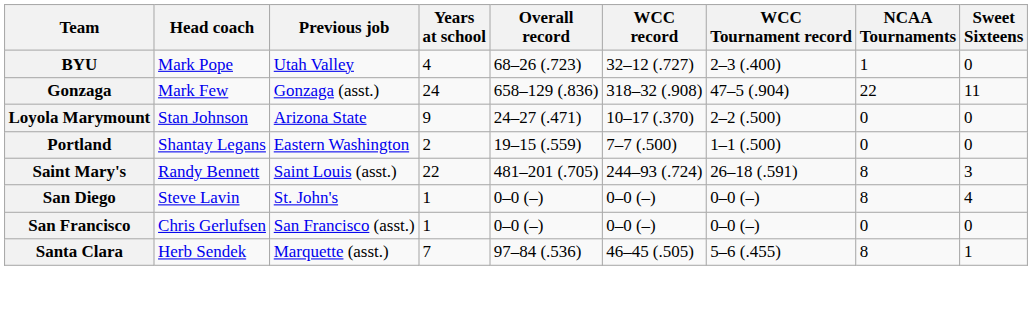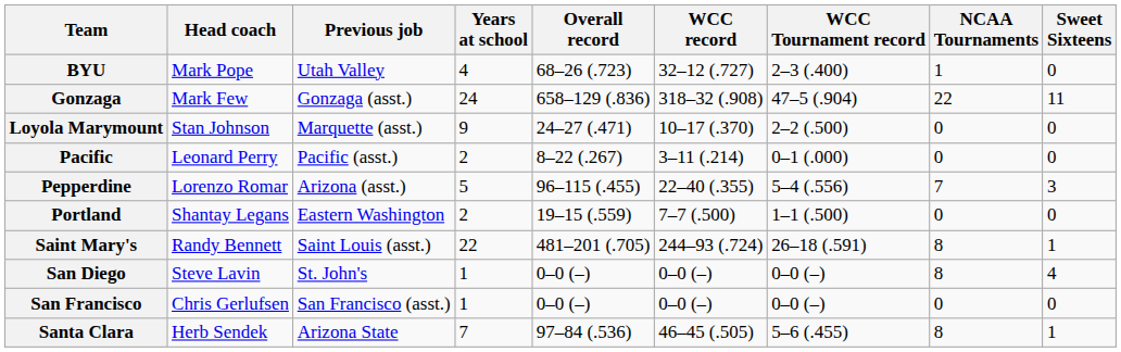 <table class="wikitable sortable">
 <tr>
 <th>Team</th>
 <th>Head coach</th>
 <th>Previous job</th>
 <th>Years<br>at school</th>
 <th>Overall<br>record</th>
 <th>WCC<br>record</th>
 <th>WCC<br>Tournament record</th>
 <th>NCAA<br>Tournaments</th>
 <th>Sweet<br>Sixteens</th>
 </tr>
 <tr>
 <th>BYU</th>
 <td><a href='#'>Mark Pope</a></td>
 <td><a href='#'>Utah Valley</a></td>
 <td>4</td>
 <td>68–26 (.723)</td>
 <td>32–12 (.727)</td>
 <td>2–3 (.400)</td>
 <td>1</td>
 <td>0</td>
 </tr>
 <tr>
 <th>Gonzaga</th>
 <td><a href='#'>Mark Few</a></td>
 <td><a href='#'>Gonzaga</a> (asst.)</td>
 <td>24</td>
 <td>658–129 (.836)</td>
 <td>318–32 (.908)</td>
 <td>47–5 (.904)</td>
 <td>22</td>
 <td>11</td>
 </tr>
 <tr>
 <th>Loyola Marymount</th>
 <td><a href='#'>Stan Johnson</a></td>
-<td><a href='#'>Arizona State</a></td>
+<td><a href='#'>Marquette</a> (asst.)</td>
 <td>9</td>
 <td>24–27 (.471)</td>
 <td>10–17 (.370)</td>
 <td>2–2 (.500)</td>
 <td>0</td>
 <td>0</td>
+</tr>
+<tr>
+<th>Pacific</th>
+<td><a href='#'>Leonard Perry</a></td>
+<td><a href='#'>Pacific</a> (asst.)</td>
+<td>2</td>
+<td>8–22 (.267)</td>
+<td>3–11 (.214)</td>
+<td>0–1 (.000)</td>
+<td>0</td>
+<td>0</td>
+</tr>
+<tr>
+<th>Pepperdine</th>
+<td><a href='#'>Lorenzo Romar</a></td>
+<td><a href='#'>Arizona</a> (asst.)</td>
+<td>5</td>
+<td>96–115 (.455)</td>
+<td>22–40 (.355)</td>
+<td>5–4 (.556)</td>
+<td>7</td>
+<td>3</td>
 </tr>
 <tr>
 <th>Portland</th>
 <td><a href='#'>Shantay Legans</a></td>
 <td><a href='#'>Eastern Washington</a></td>
 <td>2</td>
 <td>19–15 (.559)</td>
 <td>7–7 (.500)</td>
 <td>1–1 (.500)</td>
 <td>0</td>
 <td>0</td>
 </tr>
 <tr>
 <th>Saint Mary's</th>
 <td><a href='#'>Randy Bennett</a></td>
 <td><a href='#'>Saint Louis</a> (asst.)</td>
 <td>22</td>
 <td>481–201 (.705)</td>
 <td>244–93 (.724)</td>
 <td>26–18 (.591)</td>
 <td>8</td>
-<td>3</td>
+<td>1</td>
 </tr>
 <tr>
 <th>San Diego</th>
 <td><a href='#'>Steve Lavin</a></td>
 <td><a href='#'>St. John's</a></td>
 <td>1</td>
 <td>0–0 (–)</td>
 <td>0–0 (–)</td>
 <td>0–0 (–)</td>
 <td>8</td>
 <td>4</td>
 </tr>
 <tr>
 <th>San Francisco</th>
 <td><a href='#'>Chris Gerlufsen</a></td>
 <td><a href='#'>San Francisco</a> (asst.)</td>
 <td>1</td>
 <td>0–0 (–)</td>
 <td>0–0 (–)</td>
 <td>0–0 (–)</td>
 <td>0</td>
 <td>0</td>
 </tr>
 <tr>
 <th>Santa Clara</th>
 <td><a href='#'>Herb Sendek</a></td>
-<td><a href='#'>Marquette</a> (asst.)</td>
+<td><a href='#'>Arizona State</a></td>
 <td>7</td>
 <td>97–84 (.536)</td>
 <td>46–45 (.505)</td>
 <td>5–6 (.455)</td>
 <td>8</td>
 <td>1</td>
 </tr>
 </table>
